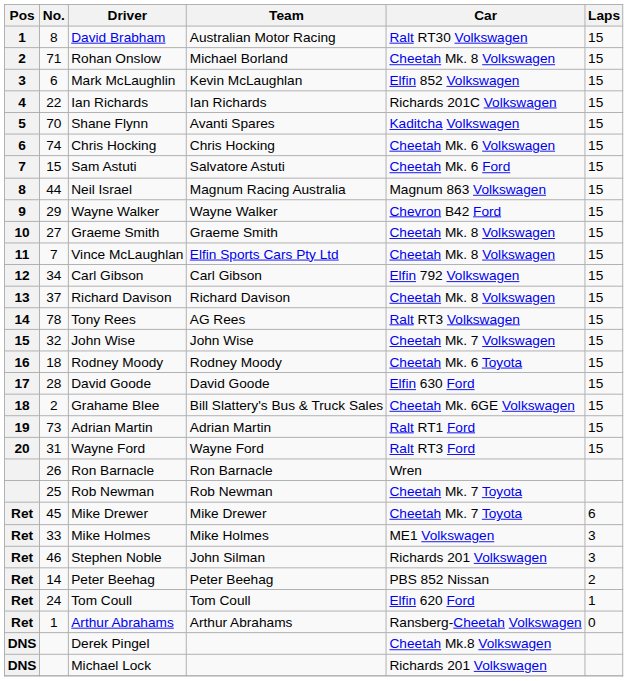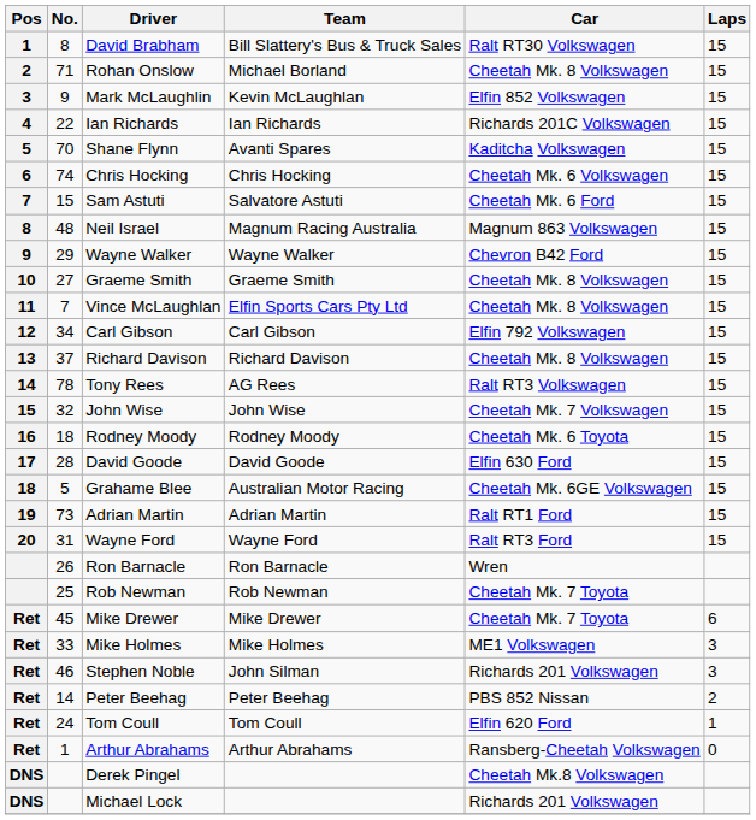 <table class="wikitable" style="font-size: 95%;">
 <tr>
 <th>Pos</th>
 <th>No.</th>
 <th>Driver</th>
 <th>Team</th>
 <th>Car</th>
 <th>Laps</th>
 </tr>
 <tr>
 <th>1</th>
 <td align="center">8</td>
 <td><a href='#'>David Brabham</a></td>
-<td>Australian Motor Racing</td>
+<td>Bill Slattery's Bus & Truck Sales</td>
 <td><a href='#'>Ralt</a> RT30 <a href='#'>Volkswagen</a></td>
 <td>15</td>
 </tr>
 <tr>
 <th>2</th>
 <td align="center">71</td>
 <td>Rohan Onslow</td>
 <td>Michael Borland</td>
 <td><a href='#'>Cheetah</a> Mk. 8 <a href='#'>Volkswagen</a></td>
 <td>15</td>
 </tr>
 <tr>
 <th>3</th>
-<td align="center">6</td>
+<td align="center">9</td>
 <td>Mark McLaughlin</td>
 <td>Kevin McLaughlan</td>
 <td><a href='#'>Elfin</a> 852 <a href='#'>Volkswagen</a></td>
 <td>15</td>
 </tr>
 <tr>
 <th>4</th>
 <td align="center">22</td>
 <td>Ian Richards</td>
 <td>Ian Richards</td>
 <td>Richards 201C <a href='#'>Volkswagen</a></td>
 <td>15</td>
 </tr>
 <tr>
 <th>5</th>
 <td align="center">70</td>
 <td>Shane Flynn</td>
 <td>Avanti Spares</td>
 <td><a href='#'>Kaditcha</a> <a href='#'>Volkswagen</a></td>
 <td>15</td>
 </tr>
 <tr>
 <th>6</th>
 <td align="center">74</td>
 <td>Chris Hocking</td>
 <td>Chris Hocking</td>
 <td><a href='#'>Cheetah</a> Mk. 6 <a href='#'>Volkswagen</a></td>
 <td>15</td>
 </tr>
 <tr>
 <th>7</th>
 <td align="center">15</td>
 <td>Sam Astuti</td>
 <td>Salvatore Astuti</td>
 <td><a href='#'>Cheetah</a> Mk. 6 <a href='#'>Ford</a></td>
 <td>15</td>
 </tr>
 <tr>
 <th>8</th>
-<td align="center">44</td>
+<td align="center">48</td>
 <td>Neil Israel</td>
 <td>Magnum Racing Australia</td>
 <td>Magnum 863 <a href='#'>Volkswagen</a></td>
 <td>15</td>
 </tr>
 <tr>
 <th>9</th>
 <td align="center">29</td>
 <td>Wayne Walker</td>
 <td>Wayne Walker</td>
 <td><a href='#'>Chevron</a> B42 <a href='#'>Ford</a></td>
 <td>15</td>
 </tr>
 <tr>
 <th>10</th>
 <td align="center">27</td>
 <td>Graeme Smith</td>
 <td>Graeme Smith</td>
 <td><a href='#'>Cheetah</a> Mk. 8 <a href='#'>Volkswagen</a></td>
 <td>15</td>
 </tr>
 <tr>
 <th>11</th>
 <td align="center">7</td>
 <td>Vince McLaughlan</td>
 <td><a href='#'>Elfin Sports Cars Pty Ltd</a></td>
 <td><a href='#'>Cheetah</a> Mk. 8 <a href='#'>Volkswagen</a></td>
 <td>15</td>
 </tr>
 <tr>
 <th>12</th>
 <td align="center">34</td>
 <td>Carl Gibson</td>
 <td>Carl Gibson</td>
 <td><a href='#'>Elfin</a> 792 <a href='#'>Volkswagen</a></td>
 <td>15</td>
 </tr>
 <tr>
 <th>13</th>
 <td align="center">37</td>
 <td>Richard Davison</td>
 <td>Richard Davison</td>
 <td><a href='#'>Cheetah</a> Mk. 8 <a href='#'>Volkswagen</a></td>
 <td>15</td>
 </tr>
 <tr>
 <th>14</th>
 <td align="center">78</td>
 <td>Tony Rees</td>
 <td>AG Rees</td>
 <td><a href='#'>Ralt</a> RT3 <a href='#'>Volkswagen</a></td>
 <td>15</td>
 </tr>
 <tr>
 <th>15</th>
 <td align="center">32</td>
 <td>John Wise</td>
 <td>John Wise</td>
 <td><a href='#'>Cheetah</a> Mk. 7 <a href='#'>Volkswagen</a></td>
 <td>15</td>
 </tr>
 <tr>
 <th>16</th>
 <td align="center">18</td>
 <td>Rodney Moody</td>
 <td>Rodney Moody</td>
 <td><a href='#'>Cheetah</a> Mk. 6 <a href='#'>Toyota</a></td>
 <td>15</td>
 </tr>
 <tr>
 <th>17</th>
 <td align="center">28</td>
 <td>David Goode</td>
 <td>David Goode</td>
 <td><a href='#'>Elfin</a> 630 <a href='#'>Ford</a></td>
 <td>15</td>
 </tr>
 <tr>
 <th>18</th>
-<td align="center">2</td>
+<td align="center">5</td>
 <td>Grahame Blee</td>
-<td>Bill Slattery's Bus & Truck Sales</td>
+<td>Australian Motor Racing</td>
 <td><a href='#'>Cheetah</a> Mk. 6GE <a href='#'>Volkswagen</a></td>
 <td>15</td>
 </tr>
 <tr>
 <th>19</th>
 <td align="center">73</td>
 <td>Adrian Martin</td>
 <td>Adrian Martin</td>
 <td><a href='#'>Ralt</a> RT1 <a href='#'>Ford</a></td>
 <td>15</td>
 </tr>
 <tr>
 <th>20</th>
 <td align="center">31</td>
 <td>Wayne Ford</td>
 <td>Wayne Ford</td>
 <td><a href='#'>Ralt</a> RT3 <a href='#'>Ford</a></td>
 <td>15</td>
 </tr>
 <tr>
 <th></th>
 <td align="center">26</td>
 <td>Ron Barnacle</td>
 <td>Ron Barnacle</td>
 <td>Wren</td>
 <td></td>
 </tr>
 <tr>
 <th></th>
 <td align="center">25</td>
 <td>Rob Newman</td>
 <td>Rob Newman</td>
 <td><a href='#'>Cheetah</a> Mk. 7 <a href='#'>Toyota</a></td>
 <td></td>
 </tr>
 <tr>
 <th>Ret</th>
 <td align="center">45</td>
 <td>Mike Drewer</td>
 <td>Mike Drewer</td>
 <td><a href='#'>Cheetah</a> Mk. 7 <a href='#'>Toyota</a></td>
 <td>6</td>
 </tr>
 <tr>
 <th>Ret</th>
 <td align="center">33</td>
 <td>Mike Holmes</td>
 <td>Mike Holmes</td>
 <td>ME1 <a href='#'>Volkswagen</a></td>
 <td>3</td>
 </tr>
 <tr>
 <th>Ret</th>
 <td align="center">46</td>
 <td>Stephen Noble</td>
 <td>John Silman</td>
 <td>Richards 201 <a href='#'>Volkswagen</a></td>
 <td>3</td>
 </tr>
 <tr>
 <th>Ret</th>
 <td align="center">14</td>
 <td>Peter Beehag</td>
 <td>Peter Beehag</td>
 <td>PBS 852 Nissan</td>
 <td>2</td>
 </tr>
 <tr>
 <th>Ret</th>
 <td align="center">24</td>
 <td>Tom Coull</td>
 <td>Tom Coull</td>
 <td><a href='#'>Elfin</a> 620 <a href='#'>Ford</a></td>
 <td>1</td>
 </tr>
 <tr>
 <th>Ret</th>
 <td align="center">1</td>
 <td><a href='#'>Arthur Abrahams</a></td>
 <td>Arthur Abrahams</td>
 <td>Ransberg-<a href='#'>Cheetah</a> <a href='#'>Volkswagen</a></td>
 <td>0</td>
 </tr>
 <tr>
 <th>DNS</th>
 <td></td>
 <td>Derek Pingel</td>
 <td></td>
 <td><a href='#'>Cheetah</a> Mk.8 <a href='#'>Volkswagen</a></td>
 <td></td>
 </tr>
 <tr>
 <th>DNS</th>
 <td></td>
 <td>Michael Lock</td>
 <td></td>
 <td>Richards 201 <a href='#'>Volkswagen</a></td>
 <td></td>
 </tr>
 <tr>
 </tr>
 </table>
